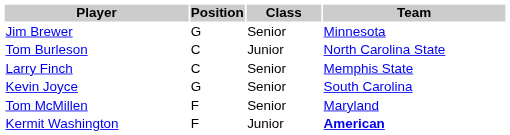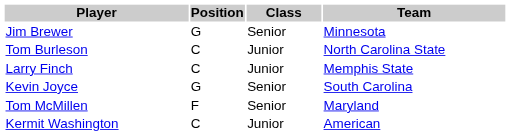 <table style="width:600px" "border:'1' 'solid' 'gray'">
 <tr>
 <th bgcolor="#CCCCCC" style="width:40%">Player</th>
 <th bgcolor="#CCCCCC" style="width:4%">Position</th>
 <th bgcolor="#CCCCCC" style="width:16%">Class</th>
 <th bgcolor="#CCCCCC" style="width:40%">Team</th>
 </tr>
 <tr>
 <td><a href='#'>Jim Brewer</a></td>
 <td>G</td>
 <td>Senior</td>
 <td><a href='#'>Minnesota</a></td>
 </tr>
 <tr>
 <td><a href='#'>Tom Burleson</a></td>
 <td>C</td>
 <td>Junior</td>
 <td><a href='#'>North Carolina State</a></td>
 </tr>
 <tr>
 <td><a href='#'>Larry Finch</a></td>
 <td>C</td>
-<td>Senior</td>
+<td>Junior</td>
 <td><a href='#'>Memphis State</a></td>
 </tr>
 <tr>
 <td><a href='#'>Kevin Joyce</a></td>
 <td>G</td>
 <td>Senior</td>
 <td><a href='#'>South Carolina</a></td>
 </tr>
 <tr>
 <td><a href='#'>Tom McMillen</a></td>
 <td>F</td>
 <td>Senior</td>
 <td><a href='#'>Maryland</a></td>
 </tr>
 <tr>
 <td><a href='#'>Kermit Washington</a></td>
-<td>F</td>
+<td>C</td>
 <td>Junior</td>
-<td><strong><a href='#'>American</a></strong></td>
+<td><a href='#'>American</a></td>
 </tr>
 </table>
